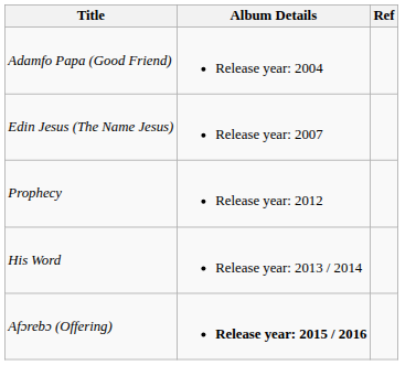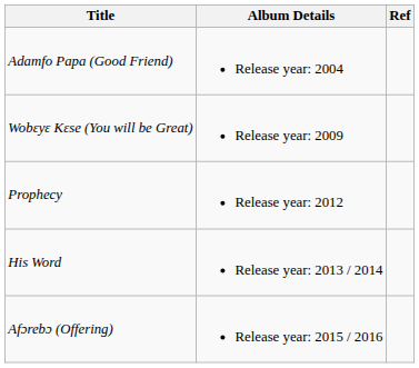 <table class="wikitable">
 <tr>
 <th>Title</th>
 <th>Album Details</th>
 <th>Ref</th>
 </tr>
 <tr>
 <td><em>Adamfo Papa (Good Friend)</em></td>
 <td><br><ul><li>Release year: 2004</li></ul></td>
 <td></td>
 </tr>
 <tr>
-<td><em>Edin Jesus (The Name Jesus)</em></td>
-<td><br><ul><li>Release year: 2007</li></ul></td>
+<td><em>Wobɛyɛ Kɛse (You will be Great)</em></td>
+<td><br><ul><li>Release year: 2009</li></ul></td>
 <td></td>
 </tr>
 <tr>
 <td><em>Prophecy</em></td>
 <td><br><ul><li>Release year: 2012</li></ul></td>
 <td></td>
 </tr>
 <tr>
 <td><em>His Word</em></td>
 <td><br><ul><li>Release year: 2013 / 2014</li></ul></td>
 <td></td>
 </tr>
 <tr>
 <td><em>Afɔrebɔ (Offering)</em></td>
-<td><strong><br><ul><li>Release year: 2015 / 2016</li></ul></strong></td>
+<td><br><ul><li>Release year: 2015 / 2016</li></ul></td>
 <td></td>
 </tr>
 </table>
